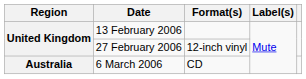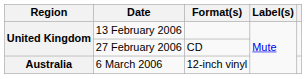 <table class="wikitable plainrowheaders">
 <tr>
 <th scope="col">Region</th>
 <th scope="col">Date</th>
 <th scope="col">Format(s)</th>
 <th scope="col">Label(s)</th>
 <th scope="col"></th>
 </tr>
 <tr>
 <th scope="row" rowspan="2">United Kingdom</th>
 <td>13 February 2006</td>
 <td></td>
 <td rowspan="3"><a href='#'>Mute</a></td>
 <td rowspan="2"></td>
 </tr>
 <tr>
 <td>27 February 2006</td>
-<td>12-inch vinyl</td>
+<td>CD</td>
 </tr>
 <tr>
 <th scope="row">Australia</th>
 <td>6 March 2006</td>
-<td>CD</td>
+<td>12-inch vinyl</td>
 <td></td>
 </tr>
 </table>
